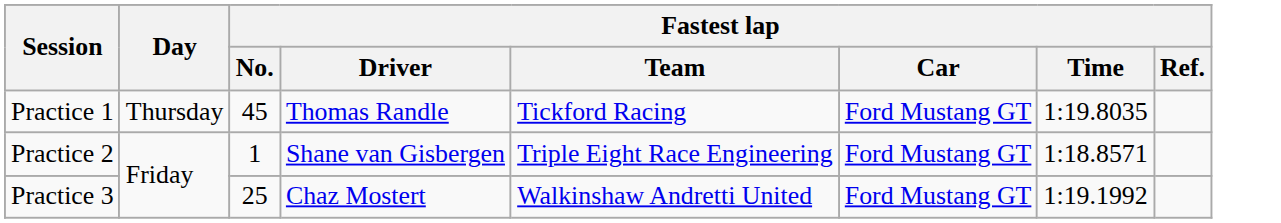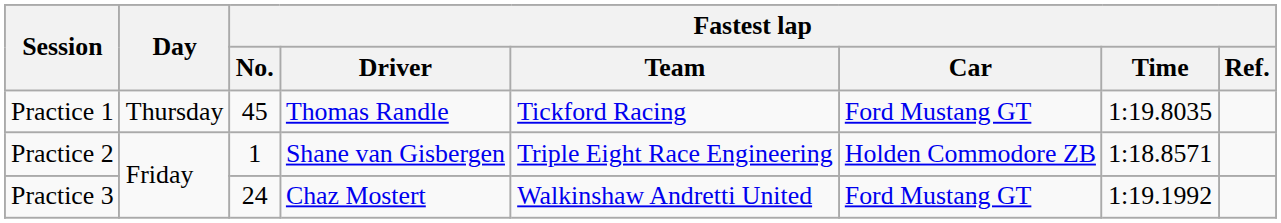 <table class="wikitable" style="font-size: 85%">
 <tr>
 <th rowspan="2">Session</th>
 <th rowspan="2">Day</th>
 <th colspan="6">Fastest lap</th>
 </tr>
 <tr>
 <th>No.</th>
 <th>Driver</th>
 <th>Team</th>
 <th>Car</th>
 <th>Time</th>
 <th>Ref.</th>
 </tr>
 <tr>
 <td nowrap>Practice 1</td>
 <td>Thursday</td>
 <td align="center">45</td>
 <td> <a href='#'>Thomas Randle</a></td>
 <td><a href='#'>Tickford Racing</a></td>
 <td><a href='#'>Ford Mustang GT</a></td>
 <td>1:19.8035</td>
 <td align="center"></td>
 </tr>
 <tr>
 <td nowrap>Practice 2</td>
 <td rowspan=2>Friday</td>
 <td align="center">1</td>
 <td nowrap> <a href='#'>Shane van Gisbergen</a></td>
 <td nowrap><a href='#'>Triple Eight Race Engineering</a></td>
-<td><a href='#'>Ford Mustang GT</a></td>
+<td nowrap><a href='#'>Holden Commodore ZB</a></td>
 <td>1:18.8571</td>
 <td align="center"></td>
 </tr>
 <tr>
 <td nowrap>Practice 3</td>
-<td align="center">25</td>
+<td align="center">24</td>
 <td> <a href='#'>Chaz Mostert</a></td>
 <td><a href='#'>Walkinshaw Andretti United</a></td>
 <td><a href='#'>Ford Mustang GT</a></td>
 <td>1:19.1992</td>
 <td align="center"></td>
 </tr>
 </table>
